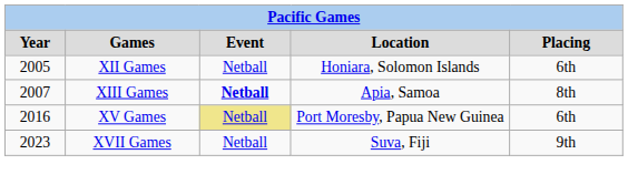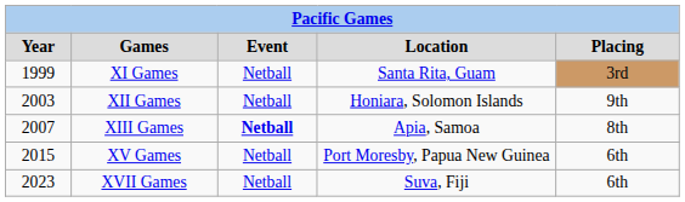 <table class=wikitable style="text-align:center; font-size:90%">
 <tr>
 <th colspan=5 style=background:#ABCDEF><a href='#'>Pacific Games</a></th>
 </tr>
 <tr>
 <th style="width:50px; background:gainsboro;">Year</th>
 <th style="width:120px; background:gainsboro;">Games</th>
 <th style="width:80px; background:gainsboro;">Event</th>
 <th style="width:200px; background:gainsboro;">Location</th>
 <th style="width:100px; background:gainsboro;">Placing</th>
 </tr>
 <tr>
-<td>2005</td>
+<td>1999</td>
+<td><a href='#'>XI Games</a></td>
+<td><a href='#'>Netball</a></td>
+<td><a href='#'>Santa Rita, Guam</a></td>
+<td style="background:#c96;"> 3rd</td>
+</tr>
+<tr>
+<td>2003</td>
 <td><a href='#'>XII Games</a></td>
 <td><a href='#'>Netball</a></td>
 <td><a href='#'>Honiara</a>, Solomon Islands</td>
-<td bgcolor=>6th</td>
+<td bgcolor=>9th</td>
 </tr>
 <tr>
 <td>2007</td>
 <td><a href='#'>XIII Games</a></td>
 <td><strong><a href='#'>Netball</a></strong></td>
 <td><a href='#'>Apia</a>, Samoa</td>
 <td bgcolor=>8th</td>
 </tr>
 <tr>
-<td>2016</td>
+<td>2015</td>
 <td><a href='#'>XV Games</a></td>
-<td style="background: khaki;"><a href='#'>Netball</a></td>
+<td><a href='#'>Netball</a></td>
 <td><a href='#'>Port Moresby</a>, Papua New Guinea</td>
 <td bgcolor=>6th</td>
 </tr>
 <tr>
 <td>2023</td>
 <td><a href='#'>XVII Games</a></td>
 <td><a href='#'>Netball</a></td>
 <td><a href='#'>Suva</a>, Fiji</td>
-<td bgcolor=>9th</td>
+<td bgcolor=>6th</td>
 </tr>
 </table>
